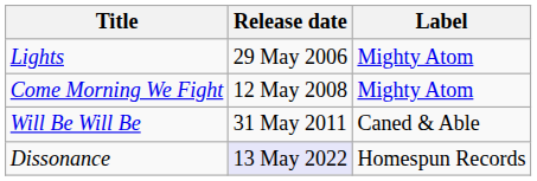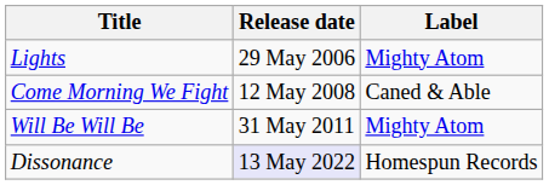 <table class="wikitable">
 <tr>
 <th>Title</th>
 <th>Release date</th>
 <th>Label</th>
 </tr>
 <tr>
 <td><em><a href='#'>Lights</a></em></td>
 <td>29 May 2006</td>
 <td><a href='#'>Mighty Atom</a></td>
 </tr>
 <tr>
 <td><em><a href='#'>Come Morning We Fight</a></em></td>
 <td>12 May 2008</td>
-<td><a href='#'>Mighty Atom</a></td>
+<td>Caned & Able</td>
 </tr>
 <tr>
 <td><em><a href='#'>Will Be Will Be</a></em></td>
 <td>31 May 2011</td>
-<td>Caned & Able</td>
+<td><a href='#'>Mighty Atom</a></td>
 </tr>
 <tr>
 <td><em>Dissonance</em></td>
 <td style="background: lavender;">13 May 2022</td>
 <td>Homespun Records</td>
 </tr>
 </table>
